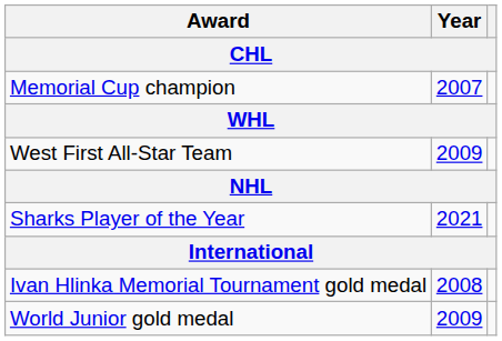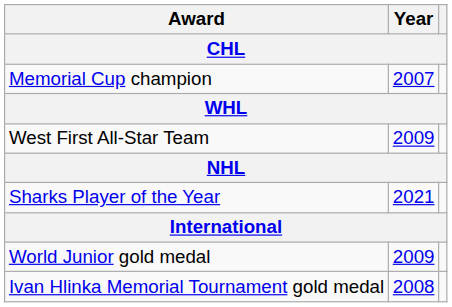 <table class="wikitable">
 <tr>
 <th>Award</th>
 <th>Year</th>
 <th></th>
 </tr>
 <tr>
 <th colspan="3"><a href='#'>CHL</a></th>
 </tr>
 <tr>
 <td><a href='#'>Memorial Cup</a> champion</td>
 <td><a href='#'>2007</a></td>
 <td></td>
 </tr>
 <tr>
 <th colspan="3"><a href='#'>WHL</a></th>
 </tr>
 <tr>
 <td>West First All-Star Team</td>
 <td><a href='#'>2009</a></td>
 <td></td>
 </tr>
 <tr>
 <th colspan="3"><a href='#'>NHL</a></th>
 </tr>
 <tr>
 <td><a href='#'>Sharks Player of the Year</a></td>
 <td><a href='#'>2021</a></td>
 <td></td>
 </tr>
 <tr>
 <th colspan="3"><a href='#'>International</a></th>
 </tr>
 <tr>
+<td><a href='#'>World Junior</a> gold medal</td>
+<td><a href='#'>2009</a></td>
+<td></td>
+</tr>
+<tr>
 <td><a href='#'>Ivan Hlinka Memorial Tournament</a> gold medal</td>
 <td><a href='#'>2008</a></td>
 <td></td>
 </tr>
-<tr>
-<td><a href='#'>World Junior</a> gold medal</td>
-<td><a href='#'>2009</a></td>
-<td></td>
-</tr>
 </table>
